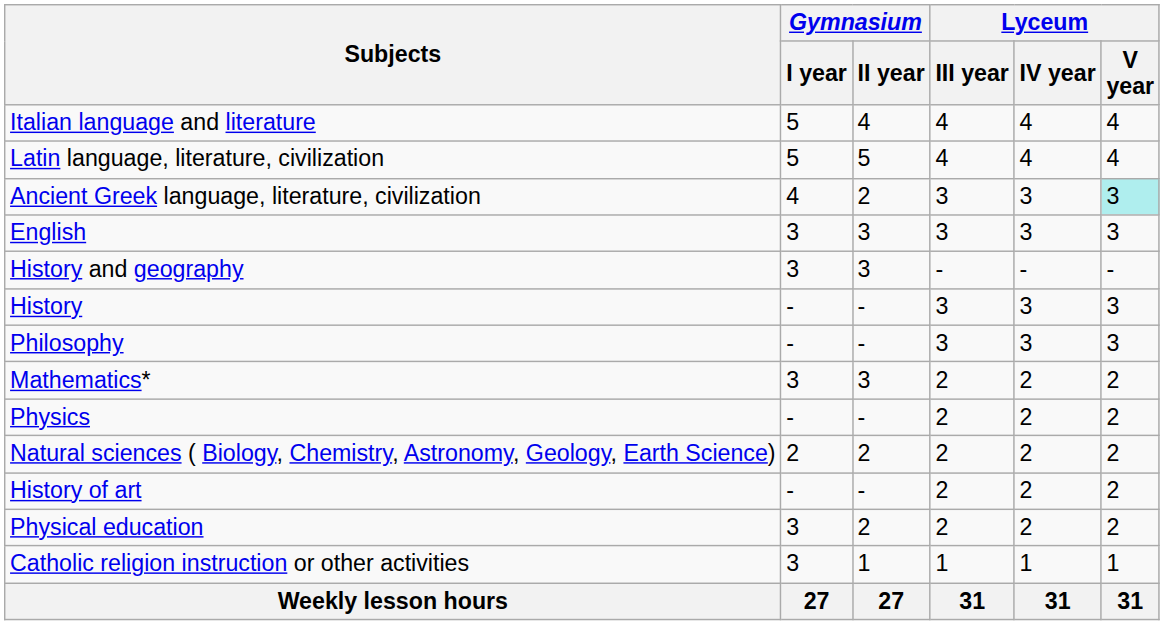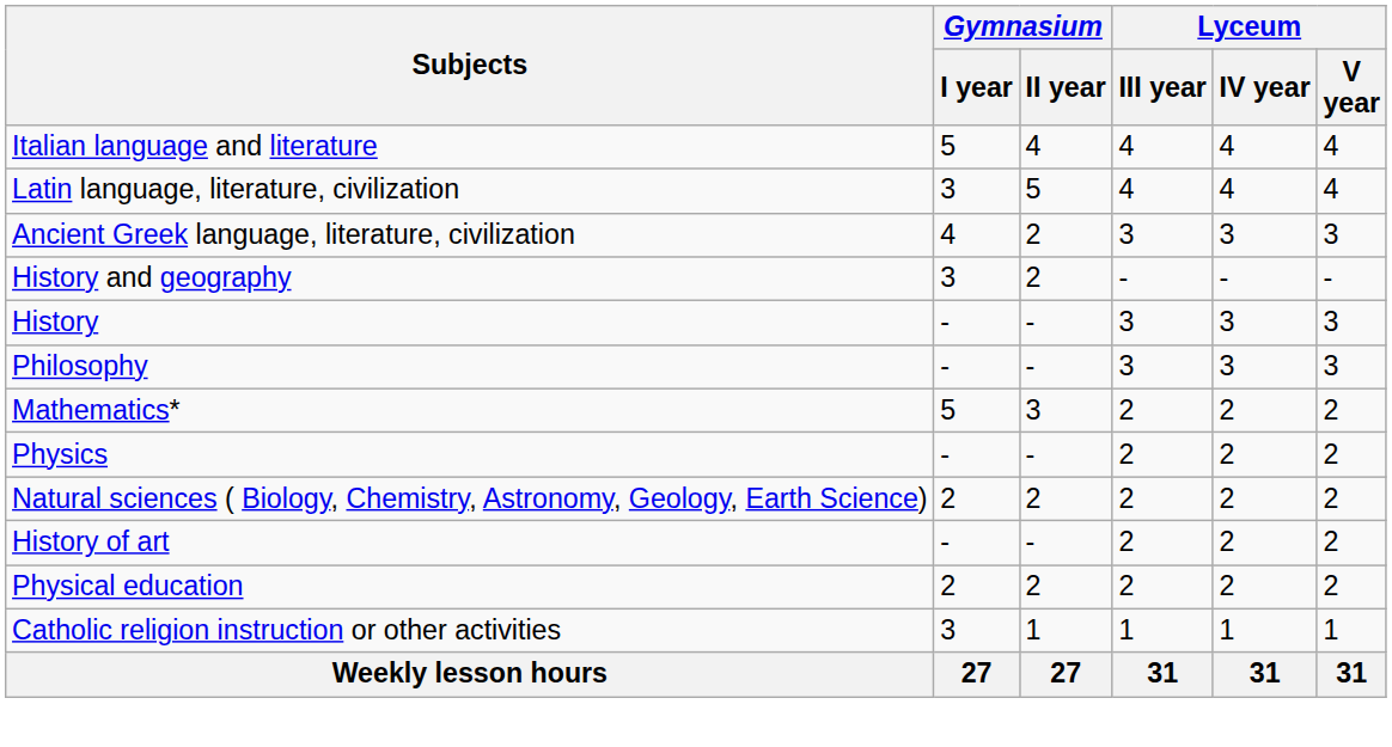 <table class="wikitable">
 <tr>
 <th rowspan="2"><strong>Subjects</strong></th>
 <th colspan="2"><em><a href='#'>Gymnasium</a></em></th>
 <th colspan="3"><strong><a href='#'>Lyceum</a></strong></th>
 </tr>
 <tr>
 <th>I year</th>
 <th>II year</th>
 <th>III year</th>
 <th>IV year</th>
 <th>V<br>year</th>
 </tr>
 <tr>
 <td><a href='#'>Italian language</a> and <a href='#'>literature</a></td>
 <td>5</td>
 <td>4</td>
 <td>4</td>
 <td>4</td>
 <td>4</td>
 </tr>
 <tr>
 <td><a href='#'>Latin</a> language, literature, civilization</td>
-<td>5</td>
+<td>3</td>
 <td>5</td>
 <td>4</td>
 <td>4</td>
 <td>4</td>
 </tr>
 <tr>
 <td><a href='#'>Ancient Greek</a> language, literature, civilization</td>
 <td>4</td>
 <td>2</td>
 <td>3</td>
 <td>3</td>
-<td style="background: paleturquoise;">3</td>
-</tr>
-<tr>
-<td><a href='#'>English</a></td>
-<td>3</td>
-<td>3</td>
-<td>3</td>
-<td>3</td>
 <td>3</td>
 </tr>
 <tr>
 <td><a href='#'>History</a> and <a href='#'>geography</a></td>
 <td>3</td>
-<td>3</td>
+<td>2</td>
 <td>-</td>
 <td>-</td>
 <td>-</td>
 </tr>
 <tr>
 <td><a href='#'>History</a></td>
 <td>-</td>
 <td>-</td>
 <td>3</td>
 <td>3</td>
 <td>3</td>
 </tr>
 <tr>
 <td><a href='#'>Philosophy</a></td>
 <td>-</td>
 <td>-</td>
 <td>3</td>
 <td>3</td>
 <td>3</td>
 </tr>
 <tr>
 <td><a href='#'>Mathematics</a>*</td>
-<td>3</td>
+<td>5</td>
 <td>3</td>
 <td>2</td>
 <td>2</td>
 <td>2</td>
 </tr>
 <tr>
 <td><a href='#'>Physics</a></td>
 <td>-</td>
 <td>-</td>
 <td>2</td>
 <td>2</td>
 <td>2</td>
 </tr>
 <tr>
 <td><a href='#'>Natural sciences</a> ( <a href='#'>Biology</a>, <a href='#'>Chemistry</a>, <a href='#'>Astronomy</a>, <a href='#'>Geology</a>, <a href='#'>Earth Science</a>)</td>
 <td>2</td>
 <td>2</td>
 <td>2</td>
 <td>2</td>
 <td>2</td>
 </tr>
 <tr>
 <td><a href='#'>History of art</a></td>
 <td>-</td>
 <td>-</td>
 <td>2</td>
 <td>2</td>
 <td>2</td>
 </tr>
 <tr>
 <td><a href='#'>Physical education</a></td>
-<td>3</td>
+<td>2</td>
 <td>2</td>
 <td>2</td>
 <td>2</td>
 <td>2</td>
 </tr>
 <tr>
 <td><a href='#'>Catholic religion instruction</a> or other activities</td>
 <td>3</td>
 <td>1</td>
 <td>1</td>
 <td>1</td>
 <td>1</td>
 </tr>
 <tr>
 <th>Weekly lesson hours</th>
 <th>27</th>
 <th>27</th>
 <th>31</th>
 <th>31</th>
 <th>31</th>
 </tr>
 </table>
